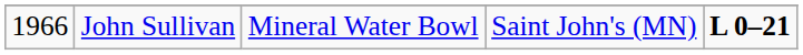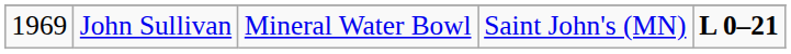 <table class="wikitable">
 <tr>
 </tr>
 <tr>
-<td>1966</td>
+<td>1969</td>
 <td><a href='#'>John Sullivan</a></td>
 <td><a href='#'>Mineral Water Bowl</a></td>
 <td><a href='#'>Saint John's (MN)</a></td>
 <td><strong>L 0–21</strong></td>
 </tr>
 </table>
